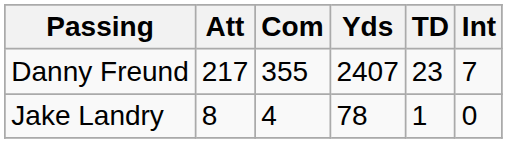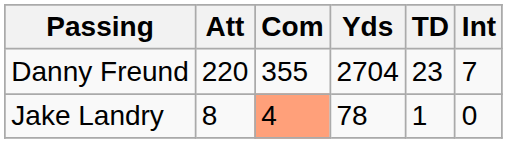 <table class="wikitable">
 <tr>
 <th>Passing</th>
 <th>Att</th>
 <th>Com</th>
 <th>Yds</th>
 <th>TD</th>
 <th>Int</th>
 </tr>
 <tr>
 <td>Danny Freund</td>
-<td>217</td>
+<td>220</td>
 <td>355</td>
-<td>2407</td>
+<td>2704</td>
 <td>23</td>
 <td>7</td>
 </tr>
 <tr>
 <td>Jake Landry</td>
 <td>8</td>
-<td>4</td>
+<td style="background: lightsalmon;">4</td>
 <td>78</td>
 <td>1</td>
 <td>0</td>
 </tr>
 </table>
